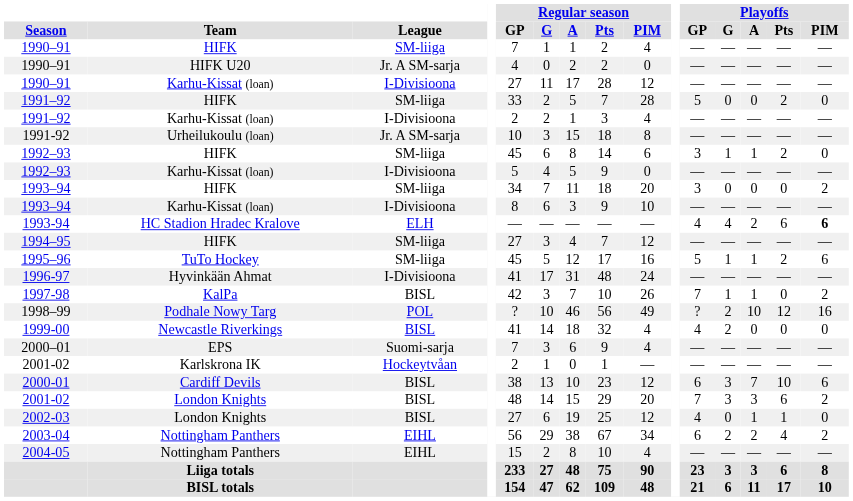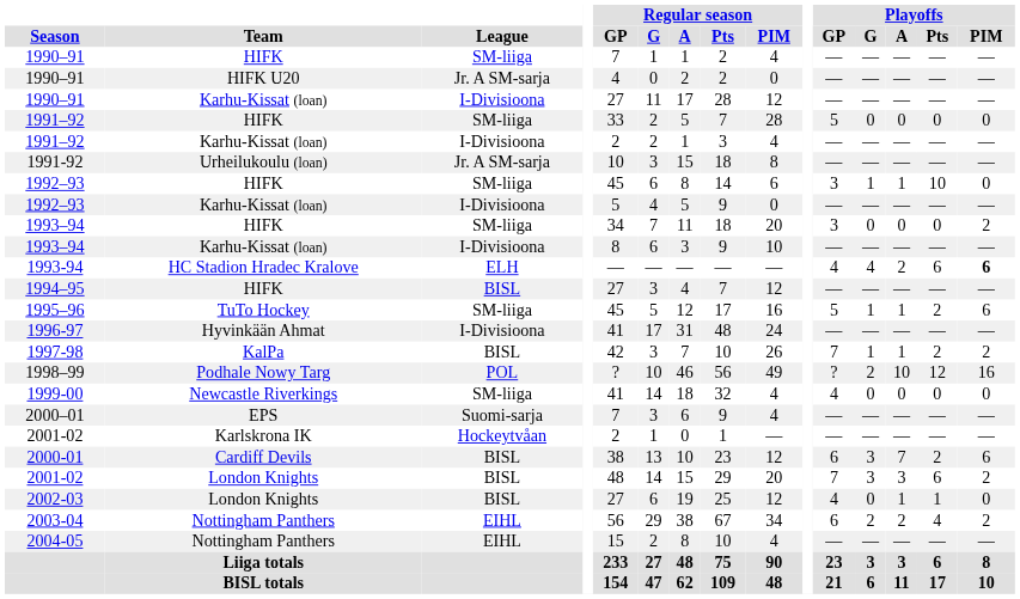 <table border="0" cellpadding="1" cellspacing="0" style="text-align:center; width:60em;">
 <tr style="background:#e0e0e0;">
 <th colspan="3"  bgcolor="#ffffff"> </th>
 <th rowspan="100" bgcolor="#ffffff"> </th>
 <th colspan="5"><a href='#'>Regular season</a></th>
 <th rowspan="100" bgcolor="#ffffff"> </th>
 <th colspan="5"><a href='#'>Playoffs</a></th>
 </tr>
 <tr style="background:#e0e0e0;">
 <th><a href='#'>Season</a></th>
 <th>Team</th>
 <th>League</th>
 <th>GP</th>
 <th><a href='#'>G</a></th>
 <th><a href='#'>A</a></th>
 <th><a href='#'>Pts</a></th>
 <th><a href='#'>PIM</a></th>
 <th>GP</th>
 <th>G</th>
 <th>A</th>
 <th>Pts</th>
 <th>PIM</th>
 </tr>
 <tr>
 <td><a href='#'>1990–91</a></td>
 <td><a href='#'>HIFK</a></td>
 <td><a href='#'>SM-liiga</a></td>
 <td>7</td>
 <td>1</td>
 <td>1</td>
 <td>2</td>
 <td>4</td>
 <td>—</td>
 <td>—</td>
 <td>—</td>
 <td>—</td>
 <td>—</td>
 </tr>
 <tr style="background:#f0f0f0;">
 <td>1990–91</td>
 <td>HIFK U20</td>
 <td>Jr. A SM-sarja</td>
 <td>4</td>
 <td>0</td>
 <td>2</td>
 <td>2</td>
 <td>0</td>
 <td>—</td>
 <td>—</td>
 <td>—</td>
 <td>—</td>
 <td>—</td>
 </tr>
 <tr>
 <td><a href='#'>1990–91</a></td>
 <td><a href='#'>Karhu-Kissat</a> <small>(loan)</small></td>
 <td><a href='#'>I-Divisioona</a></td>
 <td>27</td>
 <td>11</td>
 <td>17</td>
 <td>28</td>
 <td>12</td>
 <td>—</td>
 <td>—</td>
 <td>—</td>
 <td>—</td>
 <td>—</td>
 </tr>
 <tr style="background:#f0f0f0;">
 <td><a href='#'>1991–92</a></td>
 <td>HIFK</td>
 <td>SM-liiga</td>
 <td>33</td>
 <td>2</td>
 <td>5</td>
 <td>7</td>
 <td>28</td>
 <td>5</td>
 <td>0</td>
 <td>0</td>
-<td>2</td>
+<td>0</td>
 <td>0</td>
 </tr>
 <tr>
 <td><a href='#'>1991–92</a></td>
 <td>Karhu-Kissat <small>(loan)</small></td>
 <td>I-Divisioona</td>
 <td>2</td>
 <td>2</td>
 <td>1</td>
 <td>3</td>
 <td>4</td>
 <td>—</td>
 <td>—</td>
 <td>—</td>
 <td>—</td>
 <td>—</td>
 </tr>
 <tr style="background:#f0f0f0;">
 <td>1991-92</td>
 <td>Urheilukoulu <small>(loan)</small></td>
 <td>Jr. A SM-sarja</td>
 <td>10</td>
 <td>3</td>
 <td>15</td>
 <td>18</td>
 <td>8</td>
 <td>—</td>
 <td>—</td>
 <td>—</td>
 <td>—</td>
 <td>—</td>
 </tr>
 <tr>
 <td><a href='#'>1992–93</a></td>
 <td>HIFK</td>
 <td>SM-liiga</td>
 <td>45</td>
 <td>6</td>
 <td>8</td>
 <td>14</td>
 <td>6</td>
 <td>3</td>
 <td>1</td>
 <td>1</td>
-<td>2</td>
+<td>10</td>
 <td>0</td>
 </tr>
 <tr style="background:#f0f0f0;">
 <td><a href='#'>1992–93</a></td>
 <td>Karhu-Kissat <small>(loan)</small></td>
 <td>I-Divisioona</td>
 <td>5</td>
 <td>4</td>
 <td>5</td>
 <td>9</td>
 <td>0</td>
 <td>—</td>
 <td>—</td>
 <td>—</td>
 <td>—</td>
 <td>—</td>
 </tr>
 <tr>
 <td><a href='#'>1993–94</a></td>
 <td>HIFK</td>
 <td>SM-liiga</td>
 <td>34</td>
 <td>7</td>
 <td>11</td>
 <td>18</td>
 <td>20</td>
 <td>3</td>
 <td>0</td>
 <td>0</td>
 <td>0</td>
 <td>2</td>
 </tr>
 <tr style="background:#f0f0f0;">
 <td><a href='#'>1993–94</a></td>
 <td>Karhu-Kissat <small>(loan)</small></td>
 <td>I-Divisioona</td>
 <td>8</td>
 <td>6</td>
 <td>3</td>
 <td>9</td>
 <td>10</td>
 <td>—</td>
 <td>—</td>
 <td>—</td>
 <td>—</td>
 <td>—</td>
 </tr>
 <tr>
 <td><a href='#'>1993-94</a></td>
 <td><a href='#'>HC Stadion Hradec Kralove</a></td>
 <td><a href='#'>ELH</a></td>
 <td>—</td>
 <td>—</td>
 <td>—</td>
 <td>—</td>
 <td>—</td>
 <td>4</td>
 <td>4</td>
 <td>2</td>
 <td>6</td>
 <td><strong>6</strong></td>
 </tr>
 <tr style="background:#f0f0f0;">
 <td><a href='#'>1994–95</a></td>
 <td>HIFK</td>
-<td>SM-liiga</td>
+<td><a href='#'>BISL</a></td>
 <td>27</td>
 <td>3</td>
 <td>4</td>
 <td>7</td>
 <td>12</td>
 <td>—</td>
 <td>—</td>
 <td>—</td>
 <td>—</td>
 <td>—</td>
 </tr>
 <tr>
 <td><a href='#'>1995–96</a></td>
 <td><a href='#'>TuTo Hockey</a></td>
 <td>SM-liiga</td>
 <td>45</td>
 <td>5</td>
 <td>12</td>
 <td>17</td>
 <td>16</td>
 <td>5</td>
 <td>1</td>
 <td>1</td>
 <td>2</td>
 <td>6</td>
 </tr>
 <tr style="background:#f0f0f0;">
 <td><a href='#'>1996-97</a></td>
 <td>Hyvinkään Ahmat</td>
 <td>I-Divisioona</td>
 <td>41</td>
 <td>17</td>
 <td>31</td>
 <td>48</td>
 <td>24</td>
 <td>—</td>
 <td>—</td>
 <td>—</td>
 <td>—</td>
 <td>—</td>
 </tr>
 <tr>
 <td><a href='#'>1997-98</a></td>
 <td><a href='#'>KalPa</a></td>
 <td>BISL</td>
 <td>42</td>
 <td>3</td>
 <td>7</td>
 <td>10</td>
 <td>26</td>
 <td>7</td>
 <td>1</td>
 <td>1</td>
-<td>0</td>
+<td>2</td>
 <td>2</td>
 </tr>
 <tr style="background:#f0f0f0;">
 <td>1998–99</td>
 <td><a href='#'>Podhale Nowy Targ</a></td>
 <td><a href='#'>POL</a></td>
 <td>?</td>
 <td>10</td>
 <td>46</td>
 <td>56</td>
 <td>49</td>
 <td>?</td>
 <td>2</td>
 <td>10</td>
 <td>12</td>
 <td>16</td>
 </tr>
 <tr>
 <td><a href='#'>1999-00</a></td>
 <td><a href='#'>Newcastle Riverkings</a></td>
-<td><a href='#'>BISL</a></td>
+<td>SM-liiga</td>
 <td>41</td>
 <td>14</td>
 <td>18</td>
 <td>32</td>
 <td>4</td>
 <td>4</td>
-<td>2</td>
+<td>0</td>
 <td>0</td>
 <td>0</td>
 <td>0</td>
 </tr>
 <tr style="background:#f0f0f0;">
 <td>2000–01</td>
 <td>EPS</td>
 <td>Suomi-sarja</td>
 <td>7</td>
 <td>3</td>
 <td>6</td>
 <td>9</td>
 <td>4</td>
 <td>—</td>
 <td>—</td>
 <td>—</td>
 <td>—</td>
 <td>—</td>
 </tr>
 <tr>
 <td>2001-02</td>
 <td>Karlskrona IK</td>
 <td><a href='#'>Hockeytvåan</a></td>
 <td>2</td>
 <td>1</td>
 <td>0</td>
 <td>1</td>
 <td>—</td>
 <td>—</td>
 <td>—</td>
 <td>—</td>
 <td>—</td>
 <td>—</td>
 </tr>
 <tr style="background:#f0f0f0;">
 <td><a href='#'>2000-01</a></td>
 <td><a href='#'>Cardiff Devils</a></td>
 <td>BISL</td>
 <td>38</td>
 <td>13</td>
 <td>10</td>
 <td>23</td>
 <td>12</td>
 <td>6</td>
 <td>3</td>
 <td>7</td>
-<td>10</td>
+<td>2</td>
 <td>6</td>
 </tr>
 <tr>
 <td><a href='#'>2001-02</a></td>
 <td><a href='#'>London Knights</a></td>
 <td>BISL</td>
 <td>48</td>
 <td>14</td>
 <td>15</td>
 <td>29</td>
 <td>20</td>
 <td>7</td>
 <td>3</td>
 <td>3</td>
 <td>6</td>
 <td>2</td>
 </tr>
 <tr style="background:#f0f0f0;">
 <td><a href='#'>2002-03</a></td>
 <td>London Knights</td>
 <td>BISL</td>
 <td>27</td>
 <td>6</td>
 <td>19</td>
 <td>25</td>
 <td>12</td>
 <td>4</td>
 <td>0</td>
 <td>1</td>
 <td>1</td>
 <td>0</td>
 </tr>
 <tr>
 <td><a href='#'>2003-04</a></td>
 <td><a href='#'>Nottingham Panthers</a></td>
 <td><a href='#'>EIHL</a></td>
 <td>56</td>
 <td>29</td>
 <td>38</td>
 <td>67</td>
 <td>34</td>
 <td>6</td>
 <td>2</td>
 <td>2</td>
 <td>4</td>
 <td>2</td>
 </tr>
 <tr style="background:#f0f0f0;">
 <td><a href='#'>2004-05</a></td>
 <td>Nottingham Panthers</td>
 <td>EIHL</td>
 <td>15</td>
 <td>2</td>
 <td>8</td>
 <td>10</td>
 <td>4</td>
 <td>—</td>
 <td>—</td>
 <td>—</td>
 <td>—</td>
 <td>—</td>
 </tr>
 <tr bgcolor="#e0e0e0">
 <td></td>
 <td><strong>Liiga totals</strong></td>
 <td></td>
 <td><strong>233</strong></td>
 <td><strong>27</strong></td>
 <td><strong>48</strong></td>
 <td><strong>75</strong></td>
 <td><strong>90</strong></td>
 <td><strong>23</strong></td>
 <td><strong>3</strong></td>
 <td><strong>3</strong></td>
 <td><strong>6</strong></td>
 <td><strong>8</strong></td>
 </tr>
 <tr bgcolor="#e0e0e0">
 <td></td>
 <td><strong>BISL totals</strong></td>
 <td></td>
 <td><strong>154</strong></td>
 <td><strong>47</strong></td>
 <td><strong>62</strong></td>
 <td><strong>109</strong></td>
 <td><strong>48</strong></td>
 <td><strong>21</strong></td>
 <td><strong>6</strong></td>
 <td><strong>11</strong></td>
 <td><strong>17</strong></td>
 <td><strong>10</strong></td>
 </tr>
 </table>
